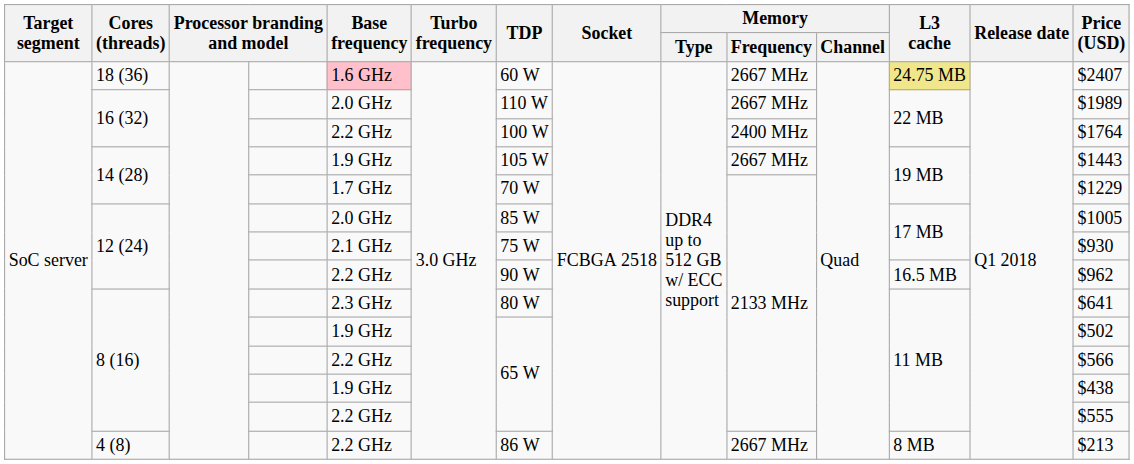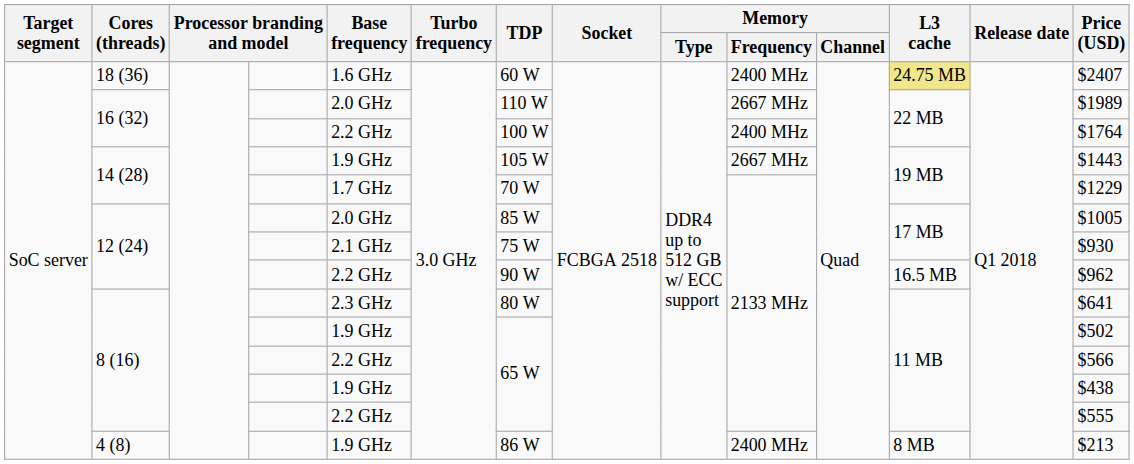 <table class="wikitable">
 <tr>
 <th rowspan="2">Target<br>segment</th>
 <th rowspan="2">Cores<br>(threads)</th>
 <th rowspan="2" colspan="2">Processor branding<br>and model</th>
 <th rowspan="2">Base<br>frequency</th>
 <th rowspan="2">Turbo<br>frequency</th>
 <th rowspan="2">TDP</th>
 <th rowspan="2">Socket</th>
 <th colspan="3">Memory</th>
 <th rowspan="2">L3<br>cache</th>
 <th rowspan="2">Release date</th>
 <th rowspan="2">Price<br>(USD)</th>
 </tr>
 <tr>
 <th>Type</th>
 <th>Frequency</th>
 <th>Channel</th>
 </tr>
 <tr>
 <td rowspan="14">SoC server</td>
 <td rowspan="1">18 (36)</td>
 <td rowspan="14"></td>
 <td><strong></strong></td>
-<td style="background: pink;">1.6 GHz</td>
+<td>1.6 GHz</td>
 <td rowspan="14">3.0 GHz</td>
 <td>60 W</td>
 <td rowspan="14">FCBGA 2518</td>
 <td rowspan="14">DDR4<br>up to<br>512 GB<br>w/ ECC<br>support</td>
-<td>2667 MHz</td>
+<td>2400 MHz</td>
 <td rowspan="14">Quad</td>
 <td rowspan="1" style="background: khaki;">24.75 MB</td>
 <td rowspan="14">Q1 2018</td>
 <td>$2407</td>
 </tr>
 <tr>
 <td rowspan="2">16 (32)</td>
 <td><strong></strong></td>
 <td>2.0 GHz</td>
 <td>110 W</td>
 <td>2667 MHz</td>
 <td rowspan="2">22 MB</td>
 <td>$1989</td>
 </tr>
 <tr>
 <td><strong></strong></td>
 <td>2.2 GHz</td>
 <td>100 W</td>
 <td>2400 MHz</td>
 <td>$1764</td>
 </tr>
 <tr>
 <td rowspan="2">14 (28)</td>
 <td><strong></strong></td>
 <td>1.9 GHz</td>
 <td>105 W</td>
 <td>2667 MHz</td>
 <td rowspan="2">19 MB</td>
 <td>$1443</td>
 </tr>
 <tr>
 <td><strong></strong></td>
 <td>1.7 GHz</td>
 <td>70 W</td>
 <td rowspan="9">2133 MHz</td>
 <td>$1229</td>
 </tr>
 <tr>
 <td rowspan="3">12 (24)</td>
 <td><strong></strong></td>
 <td>2.0 GHz</td>
 <td>85 W</td>
 <td rowspan="2">17 MB</td>
 <td>$1005</td>
 </tr>
 <tr>
 <td><strong></strong></td>
 <td>2.1 GHz</td>
 <td>75 W</td>
 <td>$930</td>
 </tr>
 <tr>
 <td><strong></strong></td>
 <td>2.2 GHz</td>
 <td>90 W</td>
 <td>16.5 MB</td>
 <td>$962</td>
 </tr>
 <tr>
 <td rowspan="5">8 (16)</td>
 <td><strong></strong></td>
 <td>2.3 GHz</td>
 <td>80 W</td>
 <td rowspan="5">11 MB</td>
 <td>$641</td>
 </tr>
 <tr>
 <td><strong></strong></td>
 <td>1.9 GHz</td>
 <td rowspan="4">65 W</td>
 <td>$502</td>
 </tr>
 <tr>
 <td><strong></strong></td>
 <td>2.2 GHz</td>
 <td>$566</td>
 </tr>
 <tr>
 <td><strong></strong></td>
 <td>1.9 GHz</td>
 <td>$438</td>
 </tr>
 <tr>
 <td><strong></strong></td>
 <td>2.2 GHz</td>
 <td>$555</td>
 </tr>
 <tr>
 <td>4 (8)</td>
 <td><strong></strong></td>
-<td>2.2 GHz</td>
+<td>1.9 GHz</td>
 <td>86 W</td>
-<td>2667 MHz</td>
+<td>2400 MHz</td>
 <td>8 MB</td>
 <td>$213</td>
 </tr>
 </table>
